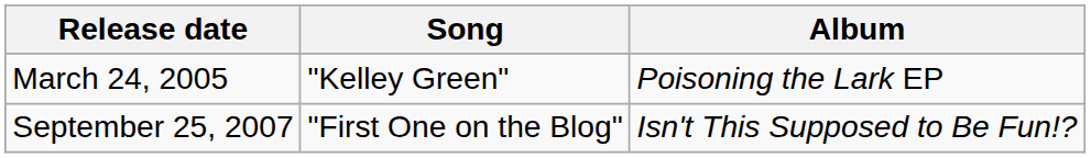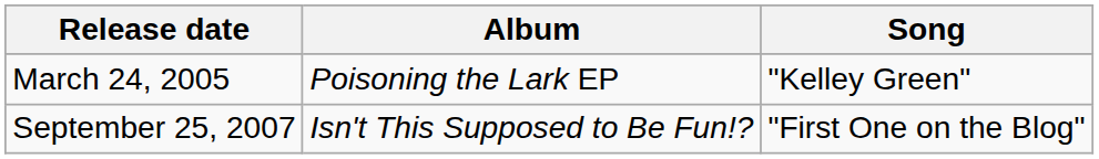 <table class="wikitable">
 <tr>
 <th>Release date</th>
+<th>Album</th>
 <th>Song</th>
-<th>Album</th>
 </tr>
 <tr>
 <td>March 24, 2005</td>
+<td><em>Poisoning the Lark</em> EP</td>
 <td>"Kelley Green"</td>
-<td><em>Poisoning the Lark</em> EP</td>
 </tr>
 <tr>
 <td>September 25, 2007</td>
+<td><em>Isn't This Supposed to Be Fun!?</em></td>
 <td>"First One on the Blog"</td>
-<td><em>Isn't This Supposed to Be Fun!?</em></td>
 </tr>
 </table>
